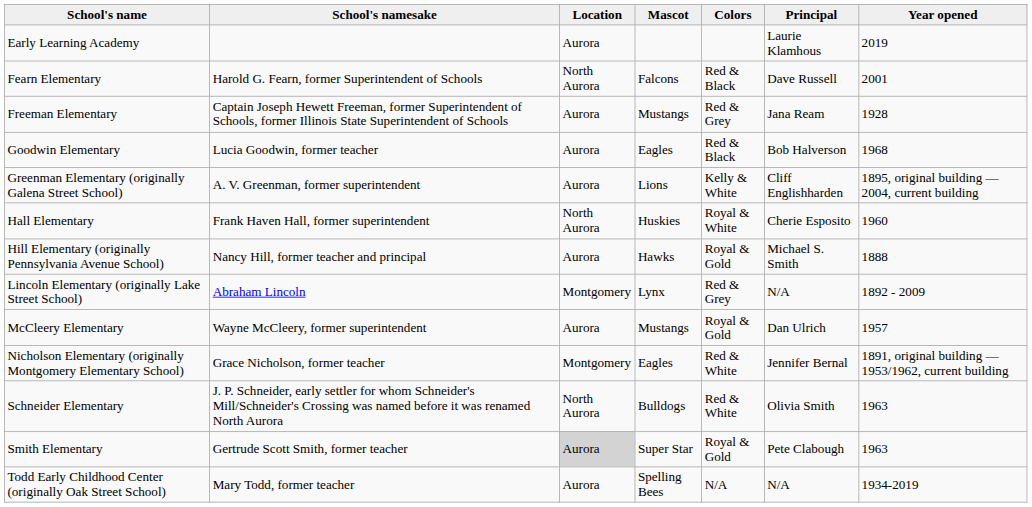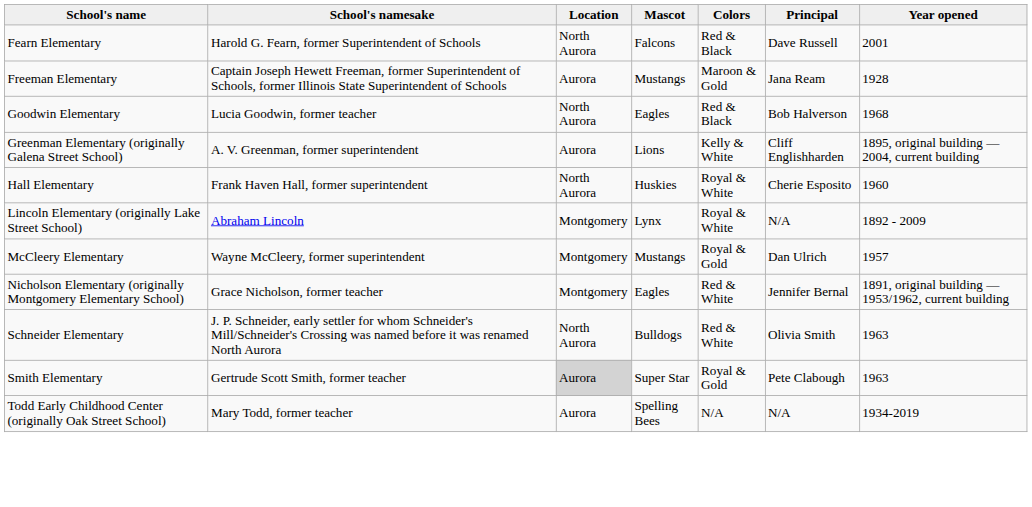 <table class="wikitable">
 <tr>
 <th style="background:#efefef;">School's name</th>
 <th style="background:#efefef;">School's namesake</th>
 <th style="background:#efefef;">Location</th>
 <th style="background:#efefef;">Mascot</th>
 <th style="background:#efefef;">Colors</th>
 <th style="background:#efefef;">Principal</th>
 <th style="background:#efefef;">Year opened</th>
-</tr>
-<tr>
-<td>Early Learning Academy</td>
-<td></td>
-<td>Aurora</td>
-<td></td>
-<td></td>
-<td>Laurie Klamhous</td>
-<td>2019</td>
 </tr>
 <tr>
 <td>Fearn Elementary</td>
 <td>Harold G. Fearn, former Superintendent of Schools</td>
 <td>North Aurora</td>
 <td>Falcons</td>
 <td>Red & Black</td>
 <td>Dave Russell</td>
 <td>2001</td>
 </tr>
 <tr>
 <td>Freeman Elementary</td>
 <td>Captain Joseph Hewett Freeman, former Superintendent of Schools, former Illinois State Superintendent of Schools</td>
 <td>Aurora</td>
 <td>Mustangs</td>
-<td>Red & Grey</td>
+<td>Maroon & Gold</td>
 <td>Jana Ream</td>
 <td>1928</td>
 </tr>
 <tr>
 <td>Goodwin Elementary</td>
 <td>Lucia Goodwin, former teacher</td>
-<td>Aurora</td>
+<td>North Aurora</td>
 <td>Eagles</td>
 <td>Red & Black</td>
 <td>Bob Halverson</td>
 <td>1968</td>
 </tr>
 <tr>
 <td>Greenman Elementary (originally Galena Street School)</td>
 <td>A. V. Greenman, former superintendent</td>
 <td>Aurora</td>
 <td>Lions</td>
 <td>Kelly & White</td>
 <td>Cliff Englishharden</td>
 <td>1895, original building — 2004, current building</td>
 </tr>
 <tr>
 <td>Hall Elementary</td>
 <td>Frank Haven Hall, former superintendent</td>
 <td>North Aurora</td>
 <td>Huskies</td>
 <td>Royal & White</td>
 <td>Cherie Esposito</td>
 <td>1960</td>
 </tr>
 <tr>
-<td>Hill Elementary (originally Pennsylvania Avenue School)</td>
-<td>Nancy Hill, former teacher and principal</td>
-<td>Aurora</td>
-<td>Hawks</td>
-<td>Royal & Gold</td>
-<td>Michael S. Smith</td>
-<td>1888</td>
-</tr>
-<tr>
 <td>Lincoln Elementary (originally Lake Street School)</td>
 <td><a href='#'>Abraham Lincoln</a></td>
 <td>Montgomery</td>
 <td>Lynx</td>
-<td>Red & Grey</td>
+<td>Royal & White</td>
 <td>N/A</td>
 <td>1892 - 2009</td>
 </tr>
 <tr>
 <td>McCleery Elementary</td>
 <td>Wayne McCleery, former superintendent</td>
-<td>Aurora</td>
+<td>Montgomery</td>
 <td>Mustangs</td>
 <td>Royal & Gold</td>
 <td>Dan Ulrich</td>
 <td>1957</td>
 </tr>
 <tr>
 <td>Nicholson Elementary (originally Montgomery Elementary School)</td>
 <td>Grace Nicholson, former teacher</td>
 <td>Montgomery</td>
 <td>Eagles</td>
 <td>Red & White</td>
 <td>Jennifer Bernal</td>
 <td>1891, original building — 1953/1962, current building</td>
 </tr>
 <tr>
 <td>Schneider Elementary</td>
 <td>J. P. Schneider, early settler for whom Schneider's Mill/Schneider's Crossing was named before it was renamed North Aurora</td>
 <td>North Aurora</td>
 <td>Bulldogs</td>
 <td>Red & White</td>
 <td>Olivia Smith</td>
 <td>1963</td>
 </tr>
 <tr>
 <td>Smith Elementary</td>
 <td>Gertrude Scott Smith, former teacher</td>
 <td style="background: lightgrey;">Aurora</td>
 <td>Super Star</td>
 <td>Royal & Gold</td>
 <td>Pete Clabough</td>
 <td>1963</td>
 </tr>
 <tr>
 <td>Todd Early Childhood Center (originally Oak Street School)</td>
 <td>Mary Todd, former teacher</td>
 <td>Aurora</td>
 <td>Spelling Bees</td>
 <td>N/A</td>
 <td>N/A</td>
 <td>1934-2019</td>
 </tr>
 </table>
